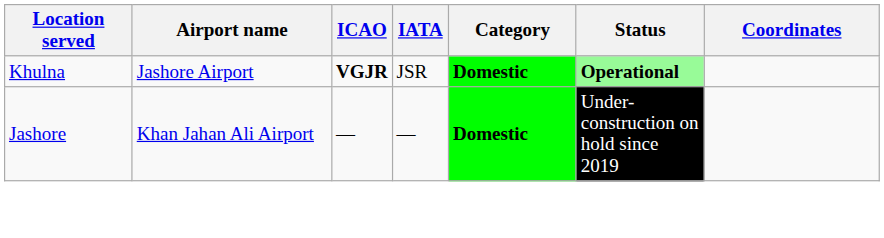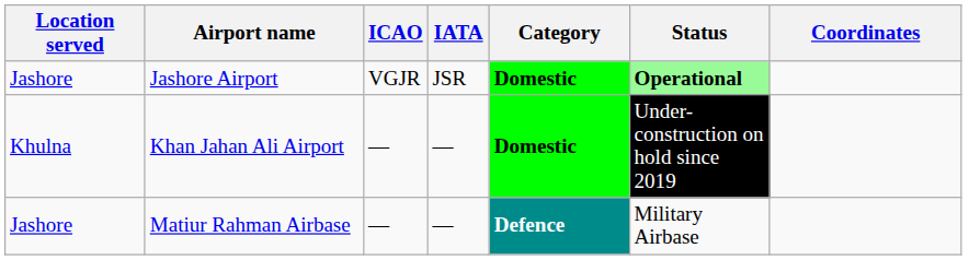 <table class="wikitable sortable">
 <tr>
 <th width=100><a href='#'>Location served</a></th>
 <th width=160>Airport name</th>
 <th width=40><a href='#'>ICAO</a></th>
 <th width=40><a href='#'>IATA</a></th>
 <th width=100>Category</th>
 <th width=100>Status</th>
 <th width=140><a href='#'>Coordinates</a></th>
 </tr>
 <tr>
-<td><a href='#'>Khulna</a></td>
+<td><a href='#'>Jashore</a></td>
 <td><a href='#'>Jashore Airport</a></td>
-<td><strong>VGJR</strong></td>
+<td>VGJR</td>
 <td>JSR</td>
 <td style="background:#00FF00;"><strong>Domestic</strong></td>
 <td style="background:PaleGreen; color:black;"><strong>Operational</strong></td>
 <td></td>
 </tr>
 <tr>
-<td><a href='#'>Jashore</a></td>
+<td><a href='#'>Khulna</a></td>
 <td><a href='#'>Khan Jahan Ali Airport</a></td>
 <td>—</td>
 <td>—</td>
 <td style="background:#00FF00;"><strong>Domestic</strong></td>
 <td style="background:black; color:white;">Under- construction on hold since 2019</td>
 <td></td>
 </tr>
+<tr>
+<td><a href='#'>Jashore</a></td>
+<td><a href='#'>Matiur Rahman Airbase</a></td>
+<td>—</td>
+<td>—</td>
+<td style="background:DarkCyan; color:white;"><strong>Defence</strong></td>
+<td>Military Airbase</td>
+<td></td>
+</tr>
 </table>
